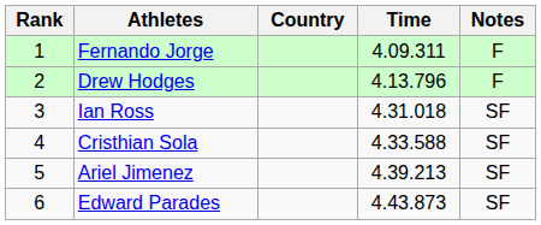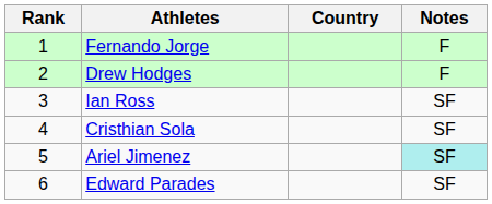 <table class="wikitable" width=50% style="text-align:center">
 <tr>
 <th>Rank</th>
 <th>Athletes</th>
 <th>Country</th>
-<th>Time</th>
 <th>Notes</th>
 </tr>
 <tr bgcolor=#ccffcc>
 <td>1</td>
 <td align=left><a href='#'>Fernando Jorge</a></td>
 <td align=left></td>
-<td>4.09.311</td>
 <td>F</td>
 </tr>
 <tr bgcolor=#ccffcc>
 <td>2</td>
 <td align=left><a href='#'>Drew Hodges</a></td>
 <td align=left></td>
-<td>4.13.796</td>
 <td>F</td>
 </tr>
 <tr>
 <td>3</td>
 <td align=left><a href='#'>Ian Ross</a></td>
 <td align=left></td>
-<td>4.31.018</td>
 <td>SF</td>
 </tr>
 <tr>
 <td>4</td>
 <td align=left><a href='#'>Cristhian Sola</a></td>
 <td align=left></td>
-<td>4.33.588</td>
 <td>SF</td>
 </tr>
 <tr>
 <td>5</td>
 <td align=left><a href='#'>Ariel Jimenez</a></td>
 <td align=left></td>
-<td>4.39.213</td>
-<td>SF</td>
+<td style="background: paleturquoise;">SF</td>
 </tr>
 <tr>
 <td>6</td>
 <td align=left><a href='#'>Edward Parades</a></td>
 <td align=left></td>
-<td>4.43.873</td>
 <td>SF</td>
 </tr>
 </table>
